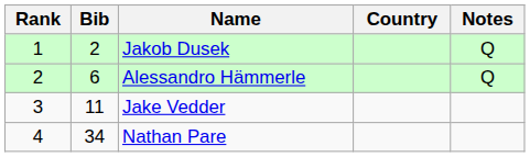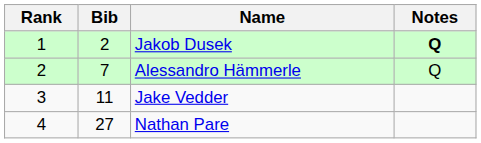 <table class="wikitable" style="text-align:center; width:450px">
 <tr>
 <th>Rank</th>
 <th>Bib</th>
 <th>Name</th>
-<th>Country</th>
 <th>Notes</th>
 </tr>
 <tr bgcolor=ccffcc>
 <td>1</td>
 <td>2</td>
 <td align=left><a href='#'>Jakob Dusek</a></td>
-<td align=left></td>
-<td>Q</td>
+<td><strong>Q</strong></td>
 </tr>
 <tr bgcolor=ccffcc>
 <td>2</td>
-<td>6</td>
+<td>7</td>
 <td align=left><a href='#'>Alessandro Hämmerle</a></td>
-<td align=left></td>
 <td>Q</td>
 </tr>
 <tr>
 <td>3</td>
 <td>11</td>
 <td align=left><a href='#'>Jake Vedder</a></td>
-<td align=left></td>
 <td></td>
 </tr>
 <tr>
 <td>4</td>
-<td>34</td>
+<td>27</td>
 <td align=left><a href='#'>Nathan Pare</a></td>
-<td align=left></td>
 <td></td>
 </tr>
 </table>
